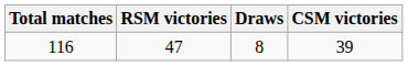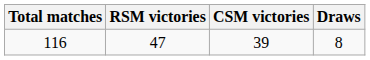 <table class="wikitable" style="text-align:center;">
 <tr style="background:#efefef;">
 <th>Total matches</th>
 <th>RSM victories</th>
+<th>CSM victories</th>
 <th>Draws</th>
-<th>CSM victories</th>
 </tr>
 <tr>
 <td>116</td>
 <td>47</td>
+<td>39</td>
 <td>8</td>
-<td>39</td>
 </tr>
 </table>
